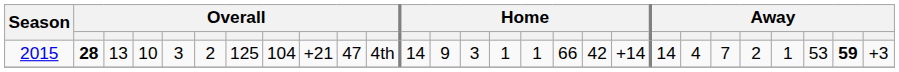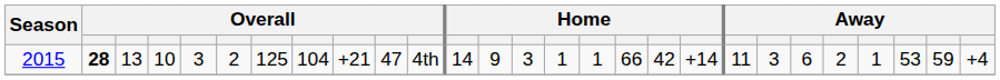 <table class="wikitable" style="text-align: center">
 <tr>
 <th rowspan="2" style="width:40px">Season</th>
 <th colspan="10" style="border-right:3px solid grey;">Overall</th>
 <th colspan="8"  style="border-right:3px solid grey;">Home</th>
 <th colspan="8">Away</th>
 </tr>
 <tr>
 <th width="20px"></th>
 <th width="20px"></th>
 <th width="20px"></th>
 <th width="22px"></th>
 <th width="22px"></th>
 <th width="20px"></th>
 <th width="20px"></th>
 <th width="22px"></th>
 <th width="20px"></th>
 <th width="20px"  style="border-right:3px solid grey;"></th>
 <th width="20px"></th>
 <th width="20px"></th>
 <th width="20px"></th>
 <th width="22px"></th>
 <th width="22px"></th>
 <th width="20px"></th>
 <th width="20px"></th>
 <th width="22px"  style="border-right:3px solid grey;"></th>
 <th width="20px"></th>
 <th width="20px"></th>
 <th width="20px"></th>
 <th width="22px"></th>
 <th width="22px"></th>
 <th width="20px"></th>
 <th width="20px"></th>
 <th width="22px"></th>
 </tr>
 <tr>
 <td><a href='#'>2015</a></td>
 <td><strong>28</strong></td>
 <td>13</td>
 <td>10</td>
 <td>3</td>
 <td>2</td>
 <td>125</td>
 <td>104</td>
 <td>+21</td>
 <td>47</td>
 <td style="border-right:3px solid grey;">4th</td>
 <td>14</td>
 <td>9</td>
 <td>3</td>
 <td>1</td>
 <td>1</td>
 <td>66</td>
 <td>42</td>
 <td style="border-right:3px solid grey;">+14</td>
-<td>14</td>
-<td>4</td>
-<td>7</td>
+<td>11</td>
+<td>3</td>
+<td>6</td>
 <td>2</td>
 <td>1</td>
 <td>53</td>
-<td><strong>59</strong></td>
-<td>+3</td>
+<td>59</td>
+<td>+4</td>
 </tr>
 <tr>
 </tr>
 </table>
